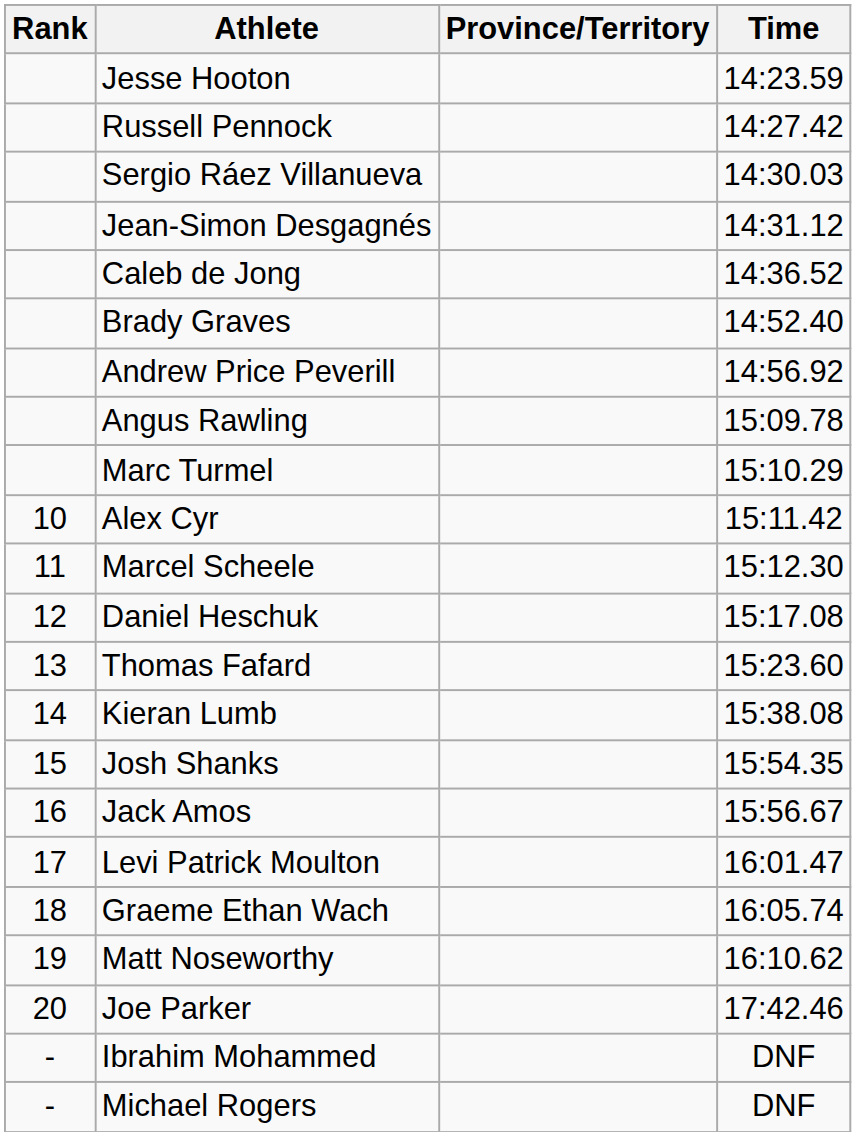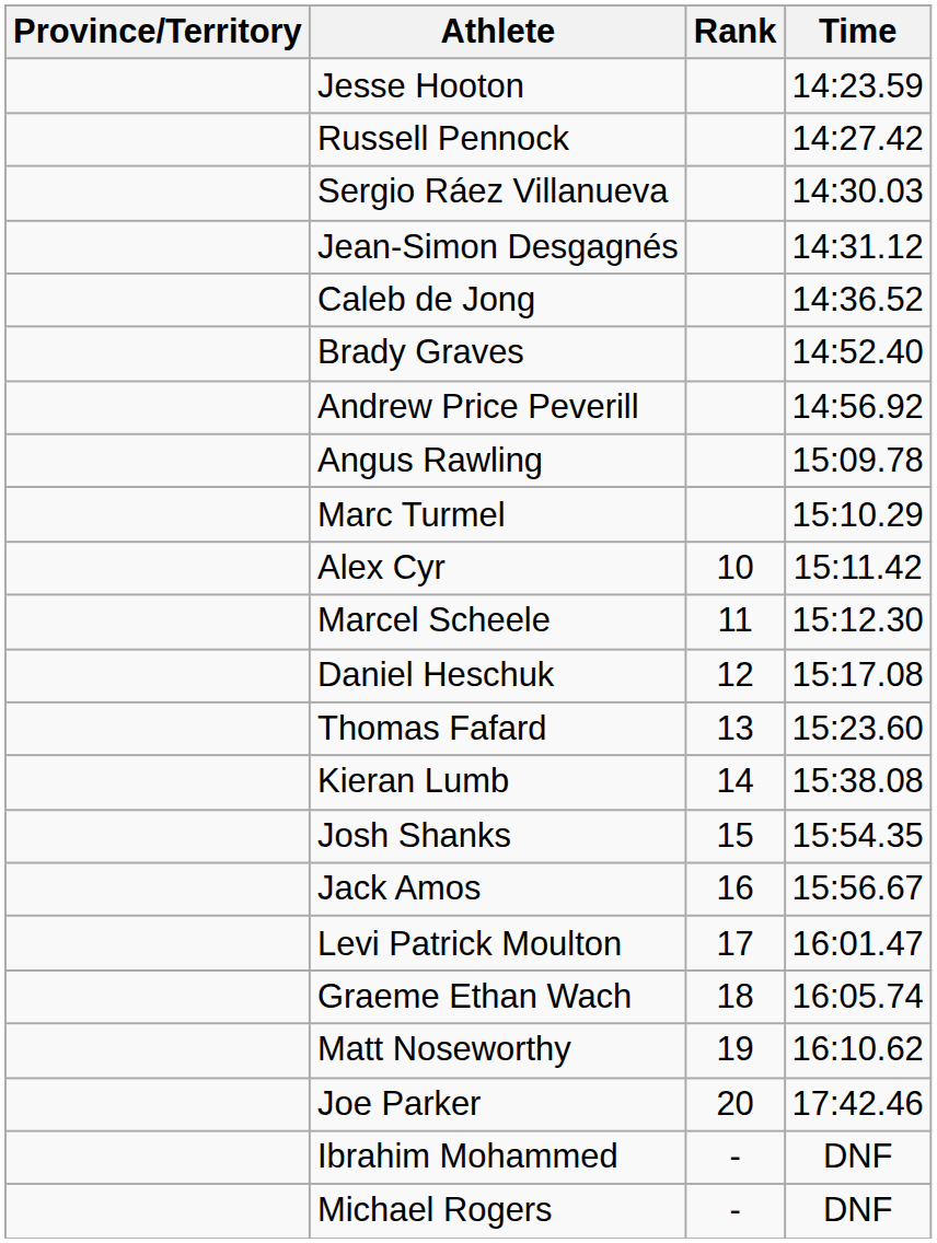 <table class="wikitable sortable" style="text-align:center">
 <tr>
+<th>Province/Territory</th>
+<th>Athlete</th>
 <th>Rank</th>
-<th>Athlete</th>
-<th>Province/Territory</th>
 <th>Time</th>
 </tr>
 <tr>
+<td align="left"></td>
+<td align=left>Jesse Hooton</td>
 <td></td>
-<td align=left>Jesse Hooton</td>
-<td align="left"></td>
 <td>14:23.59</td>
 </tr>
 <tr>
+<td align="left"></td>
+<td align=left>Russell Pennock</td>
 <td></td>
-<td align=left>Russell Pennock</td>
-<td align="left"></td>
 <td>14:27.42</td>
 </tr>
 <tr>
+<td align="left"></td>
+<td align=left>Sergio Ráez Villanueva</td>
 <td></td>
-<td align=left>Sergio Ráez Villanueva</td>
-<td align="left"></td>
 <td>14:30.03</td>
 </tr>
 <tr>
+<td align="left"></td>
+<td align=left>Jean-Simon Desgagnés</td>
 <td></td>
-<td align=left>Jean-Simon Desgagnés</td>
-<td align="left"></td>
 <td>14:31.12</td>
 </tr>
 <tr>
+<td align="left"></td>
+<td align=left>Caleb de Jong</td>
 <td></td>
-<td align=left>Caleb de Jong</td>
-<td align="left"></td>
 <td>14:36.52</td>
 </tr>
 <tr>
+<td align="left"></td>
+<td align=left>Brady Graves</td>
 <td></td>
-<td align=left>Brady Graves</td>
-<td align="left"></td>
 <td>14:52.40</td>
 </tr>
 <tr>
+<td align="left"></td>
+<td align=left>Andrew Price Peverill</td>
 <td></td>
-<td align=left>Andrew Price Peverill</td>
-<td align="left"></td>
 <td>14:56.92</td>
 </tr>
 <tr>
+<td align="left"></td>
+<td align=left>Angus Rawling</td>
 <td></td>
-<td align=left>Angus Rawling</td>
-<td align="left"></td>
 <td>15:09.78</td>
 </tr>
 <tr>
+<td align="left"></td>
+<td align=left>Marc Turmel</td>
 <td></td>
-<td align=left>Marc Turmel</td>
-<td align="left"></td>
 <td>15:10.29</td>
 </tr>
 <tr>
+<td align="left"></td>
+<td align=left>Alex Cyr</td>
 <td>10</td>
-<td align=left>Alex Cyr</td>
-<td align="left"></td>
 <td>15:11.42</td>
 </tr>
 <tr>
+<td align="left"></td>
+<td align=left>Marcel Scheele</td>
 <td>11</td>
-<td align=left>Marcel Scheele</td>
-<td align="left"></td>
 <td>15:12.30</td>
 </tr>
 <tr>
+<td align="left"></td>
+<td align=left>Daniel Heschuk</td>
 <td>12</td>
-<td align=left>Daniel Heschuk</td>
-<td align="left"></td>
 <td>15:17.08</td>
 </tr>
 <tr>
+<td align="left"></td>
+<td align=left>Thomas Fafard</td>
 <td>13</td>
-<td align=left>Thomas Fafard</td>
-<td align="left"></td>
 <td>15:23.60</td>
 </tr>
 <tr>
+<td align="left"></td>
+<td align=left>Kieran Lumb</td>
 <td>14</td>
-<td align=left>Kieran Lumb</td>
-<td align="left"></td>
 <td>15:38.08</td>
 </tr>
 <tr>
+<td align="left"></td>
+<td align=left>Josh Shanks</td>
 <td>15</td>
-<td align=left>Josh Shanks</td>
-<td align="left"></td>
 <td>15:54.35</td>
 </tr>
 <tr>
+<td align="left"></td>
+<td align=left>Jack Amos</td>
 <td>16</td>
-<td align=left>Jack Amos</td>
-<td align="left"></td>
 <td>15:56.67</td>
 </tr>
 <tr>
+<td align="left"></td>
+<td align=left>Levi Patrick Moulton</td>
 <td>17</td>
-<td align=left>Levi Patrick Moulton</td>
-<td align="left"></td>
 <td>16:01.47</td>
 </tr>
 <tr>
+<td align="left"></td>
+<td align=left>Graeme Ethan Wach</td>
 <td>18</td>
-<td align=left>Graeme Ethan Wach</td>
-<td align="left"></td>
 <td>16:05.74</td>
 </tr>
 <tr>
+<td align="left"></td>
+<td align=left>Matt Noseworthy</td>
 <td>19</td>
-<td align=left>Matt Noseworthy</td>
-<td align="left"></td>
 <td>16:10.62</td>
 </tr>
 <tr>
+<td align="left"></td>
+<td align=left>Joe Parker</td>
 <td>20</td>
-<td align=left>Joe Parker</td>
-<td align="left"></td>
 <td>17:42.46</td>
 </tr>
 <tr>
+<td align="left"></td>
+<td align=left>Ibrahim Mohammed</td>
 <td>-</td>
-<td align=left>Ibrahim Mohammed</td>
-<td align="left"></td>
 <td>DNF</td>
 </tr>
 <tr>
+<td align="left"></td>
+<td align=left>Michael Rogers</td>
 <td>-</td>
-<td align=left>Michael Rogers</td>
-<td align="left"></td>
 <td>DNF</td>
 </tr>
 </table>
